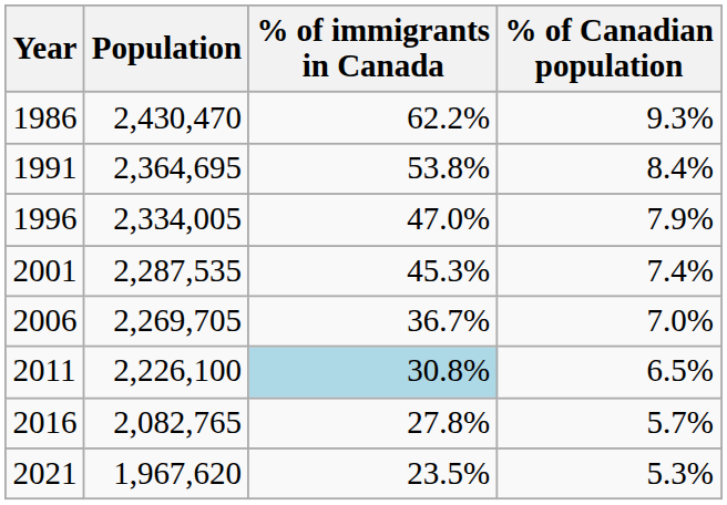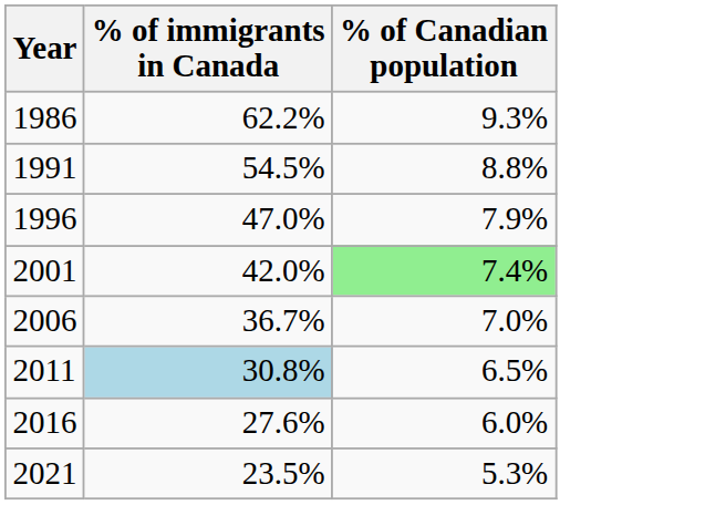 <table class="wikitable sortable">
 <tr>
 <th>Year</th>
-<th>Population</th>
 <th>% of immigrants<br>in Canada</th>
 <th>% of Canadian<br>population</th>
 </tr>
 <tr>
 <td>1986</td>
-<td align="right">2,430,470</td>
 <td align="right">62.2%</td>
 <td align="right">9.3%</td>
 </tr>
 <tr>
 <td>1991</td>
-<td align="right">2,364,695</td>
-<td align="right">53.8%</td>
-<td align="right">8.4%</td>
+<td align="right">54.5%</td>
+<td align="right">8.8%</td>
 </tr>
 <tr>
 <td>1996</td>
-<td align="right">2,334,005</td>
 <td align="right">47.0%</td>
 <td align="right">7.9%</td>
 </tr>
 <tr>
 <td>2001</td>
-<td align="right">2,287,535</td>
-<td align="right">45.3%</td>
-<td align="right">7.4%</td>
+<td align="right">42.0%</td>
+<td align="right" style="background: lightgreen;">7.4%</td>
 </tr>
 <tr>
 <td>2006</td>
-<td align="right">2,269,705</td>
 <td align="right">36.7%</td>
 <td align="right">7.0%</td>
 </tr>
 <tr>
 <td>2011</td>
-<td align="right">2,226,100</td>
 <td align="right" style="background: lightblue;">30.8%</td>
 <td align="right">6.5%</td>
 </tr>
 <tr>
 <td>2016</td>
-<td align="right">2,082,765</td>
-<td align="right">27.8%</td>
-<td align="right">5.7%</td>
+<td align="right">27.6%</td>
+<td align="right">6.0%</td>
 </tr>
 <tr>
 <td>2021</td>
-<td align="right">1,967,620</td>
 <td align="right">23.5%</td>
 <td align="right">5.3%</td>
 </tr>
 </table>
